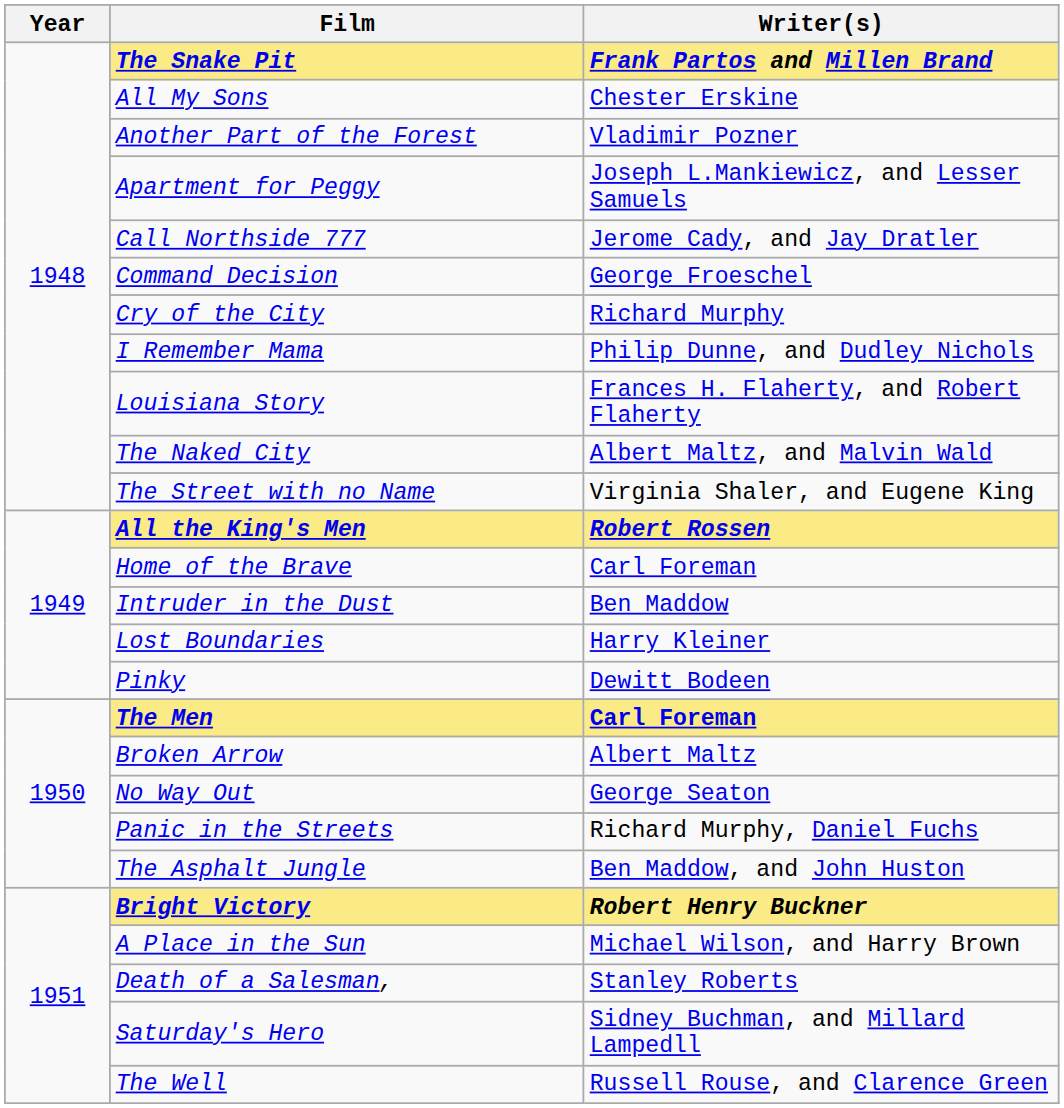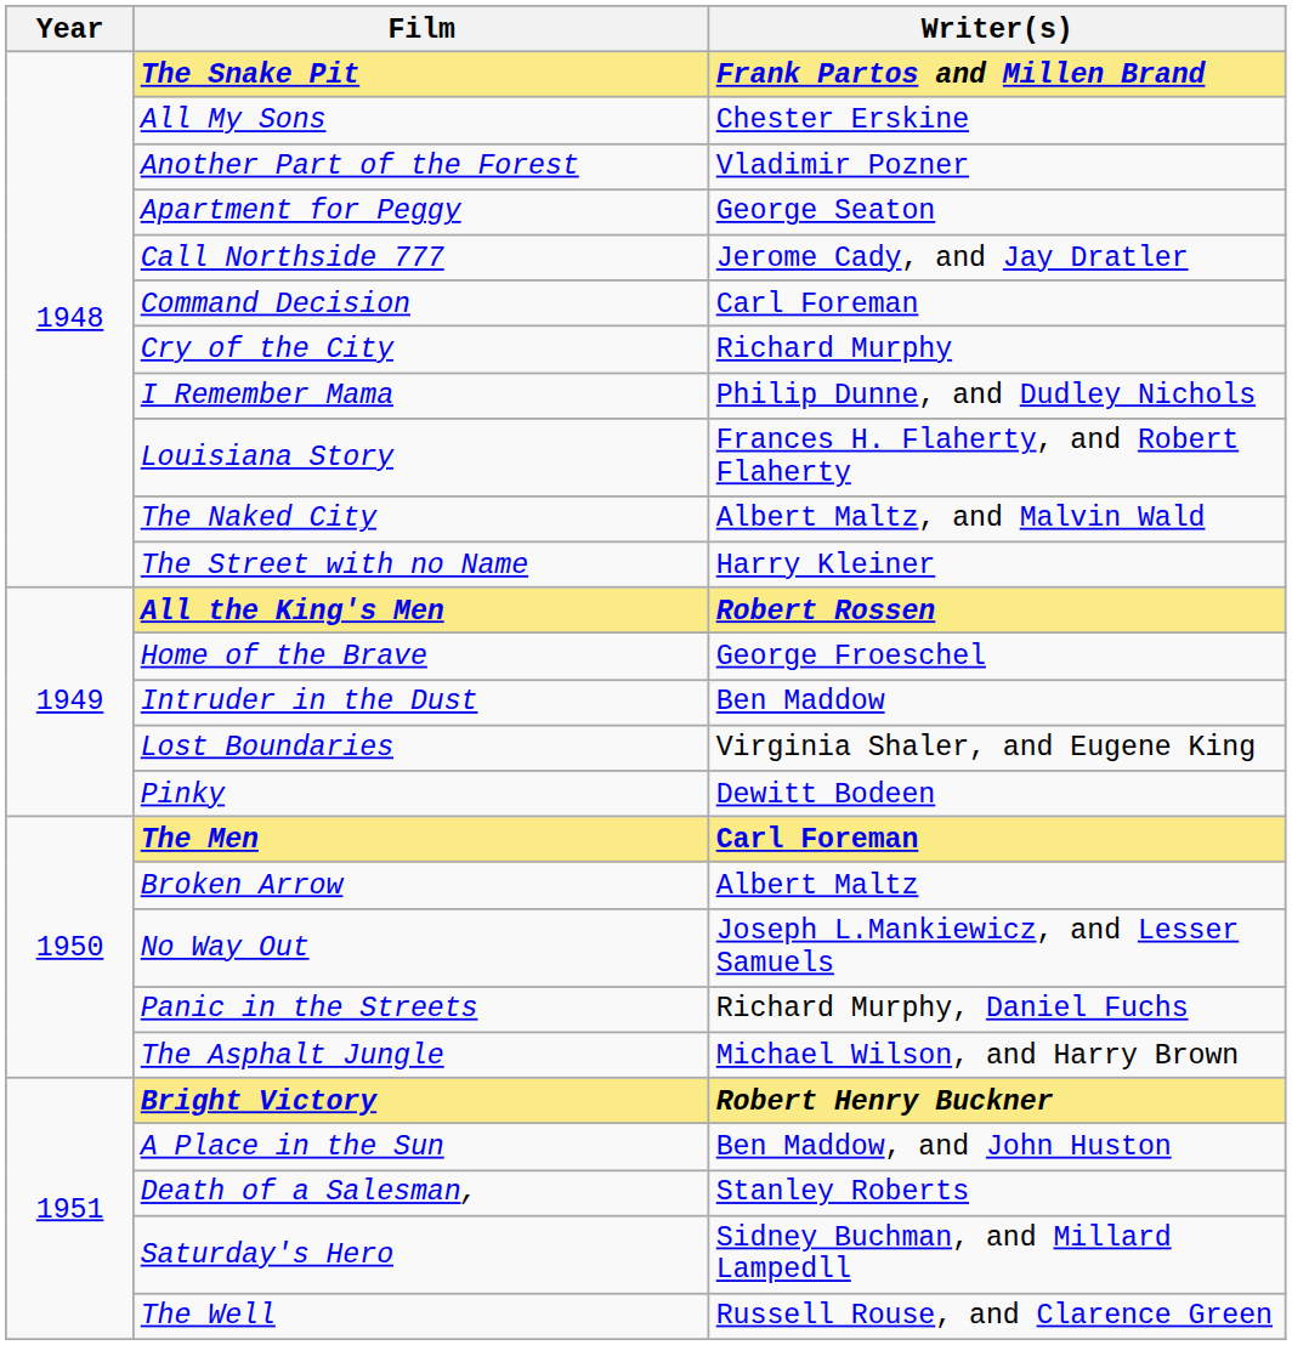 <table class="wikitable" width="95%" cellpadding="5">
 <tr>
 <th width="10%">Year</th>
 <th width="45%">Film</th>
 <th width="45%">Writer(s)</th>
 </tr>
 <tr>
 <td rowspan="11" style="text-align:center;"><a href='#'>1948</a><br></td>
 <td style="background:#FAEB86"><strong><em><a href='#'>The Snake Pit</a></em></strong></td>
 <td style="background:#FAEB86"><strong><em><a href='#'>Frank Partos</a> and <a href='#'>Millen Brand</a></em></strong></td>
 </tr>
 <tr>
 <td><em><a href='#'>All My Sons</a></em></td>
 <td><a href='#'>Chester Erskine</a></td>
 </tr>
 <tr>
 <td><em><a href='#'>Another Part of the Forest</a></em></td>
 <td><a href='#'>Vladimir Pozner</a></td>
 </tr>
 <tr>
 <td><em><a href='#'>Apartment for Peggy</a></em></td>
-<td><a href='#'>Joseph L.Mankiewicz</a>, and <a href='#'>Lesser Samuels</a></td>
+<td><a href='#'>George Seaton</a></td>
 </tr>
 <tr>
 <td><em><a href='#'>Call Northside 777</a></em></td>
 <td><a href='#'>Jerome Cady</a>, and <a href='#'>Jay Dratler</a></td>
 </tr>
 <tr>
 <td><em><a href='#'>Command Decision</a></em></td>
-<td><a href='#'>George Froeschel</a></td>
+<td><a href='#'>Carl Foreman</a></td>
 </tr>
 <tr>
 <td><em><a href='#'>Cry of the City</a></em></td>
 <td><a href='#'>Richard Murphy</a></td>
 </tr>
 <tr>
 <td><em><a href='#'>I Remember Mama</a></em></td>
 <td><a href='#'>Philip Dunne</a>, and <a href='#'>Dudley Nichols</a></td>
 </tr>
 <tr>
 <td><em><a href='#'>Louisiana Story</a></em></td>
 <td><a href='#'>Frances H. Flaherty</a>, and <a href='#'>Robert Flaherty</a></td>
 </tr>
 <tr>
 <td><em><a href='#'>The Naked City</a></em></td>
 <td><a href='#'>Albert Maltz</a>, and <a href='#'>Malvin Wald</a></td>
 </tr>
 <tr>
 <td><em><a href='#'>The Street with no Name</a></em></td>
-<td>Virginia Shaler, and Eugene King</td>
+<td><a href='#'>Harry Kleiner</a></td>
 </tr>
 <tr>
 <td rowspan="5" style="text-align:center;"><a href='#'>1949</a><br></td>
 <td style="background:#FAEB86"><strong><em><a href='#'>All the King's Men</a></em></strong></td>
 <td style="background:#FAEB86"><strong><em><a href='#'>Robert Rossen</a></em></strong></td>
 </tr>
 <tr>
 <td><em><a href='#'>Home of the Brave</a></em></td>
-<td><a href='#'>Carl Foreman</a></td>
+<td><a href='#'>George Froeschel</a></td>
 </tr>
 <tr>
 <td><em><a href='#'>Intruder in the Dust</a></em></td>
 <td><a href='#'>Ben Maddow</a></td>
 </tr>
 <tr>
 <td><em><a href='#'>Lost Boundaries</a></em></td>
-<td><a href='#'>Harry Kleiner</a></td>
+<td>Virginia Shaler, and Eugene King</td>
 </tr>
 <tr>
 <td><em><a href='#'>Pinky</a></em></td>
 <td><a href='#'>Dewitt Bodeen</a></td>
 </tr>
 <tr>
 <td rowspan="5" style="text-align:center;"><a href='#'>1950</a><br></td>
 <td style="background:#FAEB86"><strong><em><a href='#'>The Men</a></em></strong></td>
 <td style="background:#FAEB86"><strong><a href='#'>Carl Foreman</a></strong></td>
 </tr>
 <tr>
 <td><em><a href='#'>Broken Arrow</a></em></td>
 <td><a href='#'>Albert Maltz</a></td>
 </tr>
 <tr>
 <td><em><a href='#'>No Way Out</a></em></td>
-<td><a href='#'>George Seaton</a></td>
+<td><a href='#'>Joseph L.Mankiewicz</a>, and <a href='#'>Lesser Samuels</a></td>
 </tr>
 <tr>
 <td><em><a href='#'>Panic in the Streets</a></em></td>
 <td>Richard Murphy, <a href='#'>Daniel Fuchs</a></td>
 </tr>
 <tr>
 <td><em><a href='#'>The Asphalt Jungle</a></em></td>
-<td><a href='#'>Ben Maddow</a>, and <a href='#'>John Huston</a></td>
+<td><a href='#'>Michael Wilson</a>, and Harry Brown</td>
 </tr>
 <tr>
 <td rowspan="5" style="text-align:center;"><a href='#'>1951</a><br></td>
 <td style="background:#FAEB86"><strong><em><a href='#'>Bright Victory</a></em></strong></td>
 <td style="background:#FAEB86"><strong><em>Robert Henry Buckner</em></strong></td>
 </tr>
 <tr>
 <td><em><a href='#'>A Place in the Sun</a></em></td>
-<td><a href='#'>Michael Wilson</a>, and Harry Brown</td>
+<td><a href='#'>Ben Maddow</a>, and <a href='#'>John Huston</a></td>
 </tr>
 <tr>
 <td><em><a href='#'>Death of a Salesman</a>,</em></td>
 <td><a href='#'>Stanley Roberts</a></td>
 </tr>
 <tr>
 <td><em><a href='#'>Saturday's Hero</a></em></td>
 <td><a href='#'>Sidney Buchman</a>, and <a href='#'>Millard Lampedll</a></td>
 </tr>
 <tr>
 <td><em><a href='#'>The Well</a></em></td>
 <td><a href='#'>Russell Rouse</a>, and <a href='#'>Clarence Green</a></td>
 </tr>
 </table>
